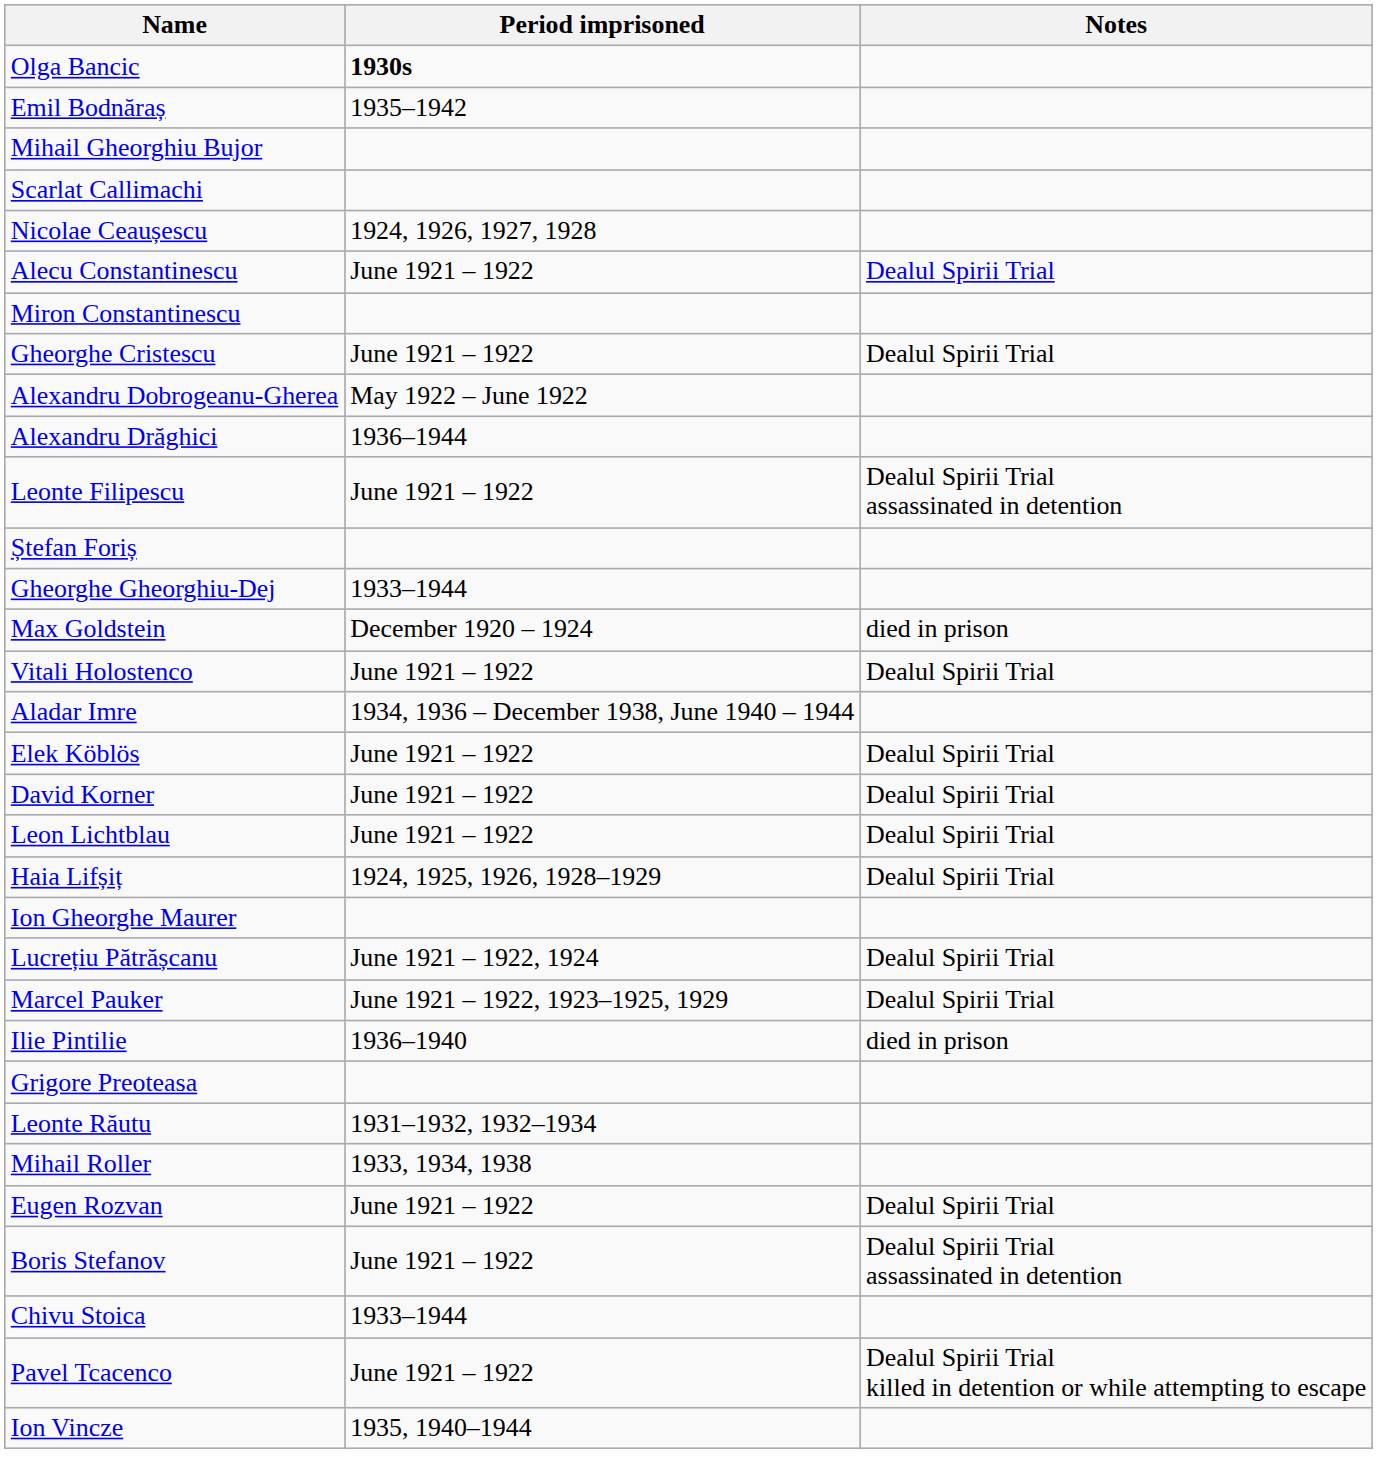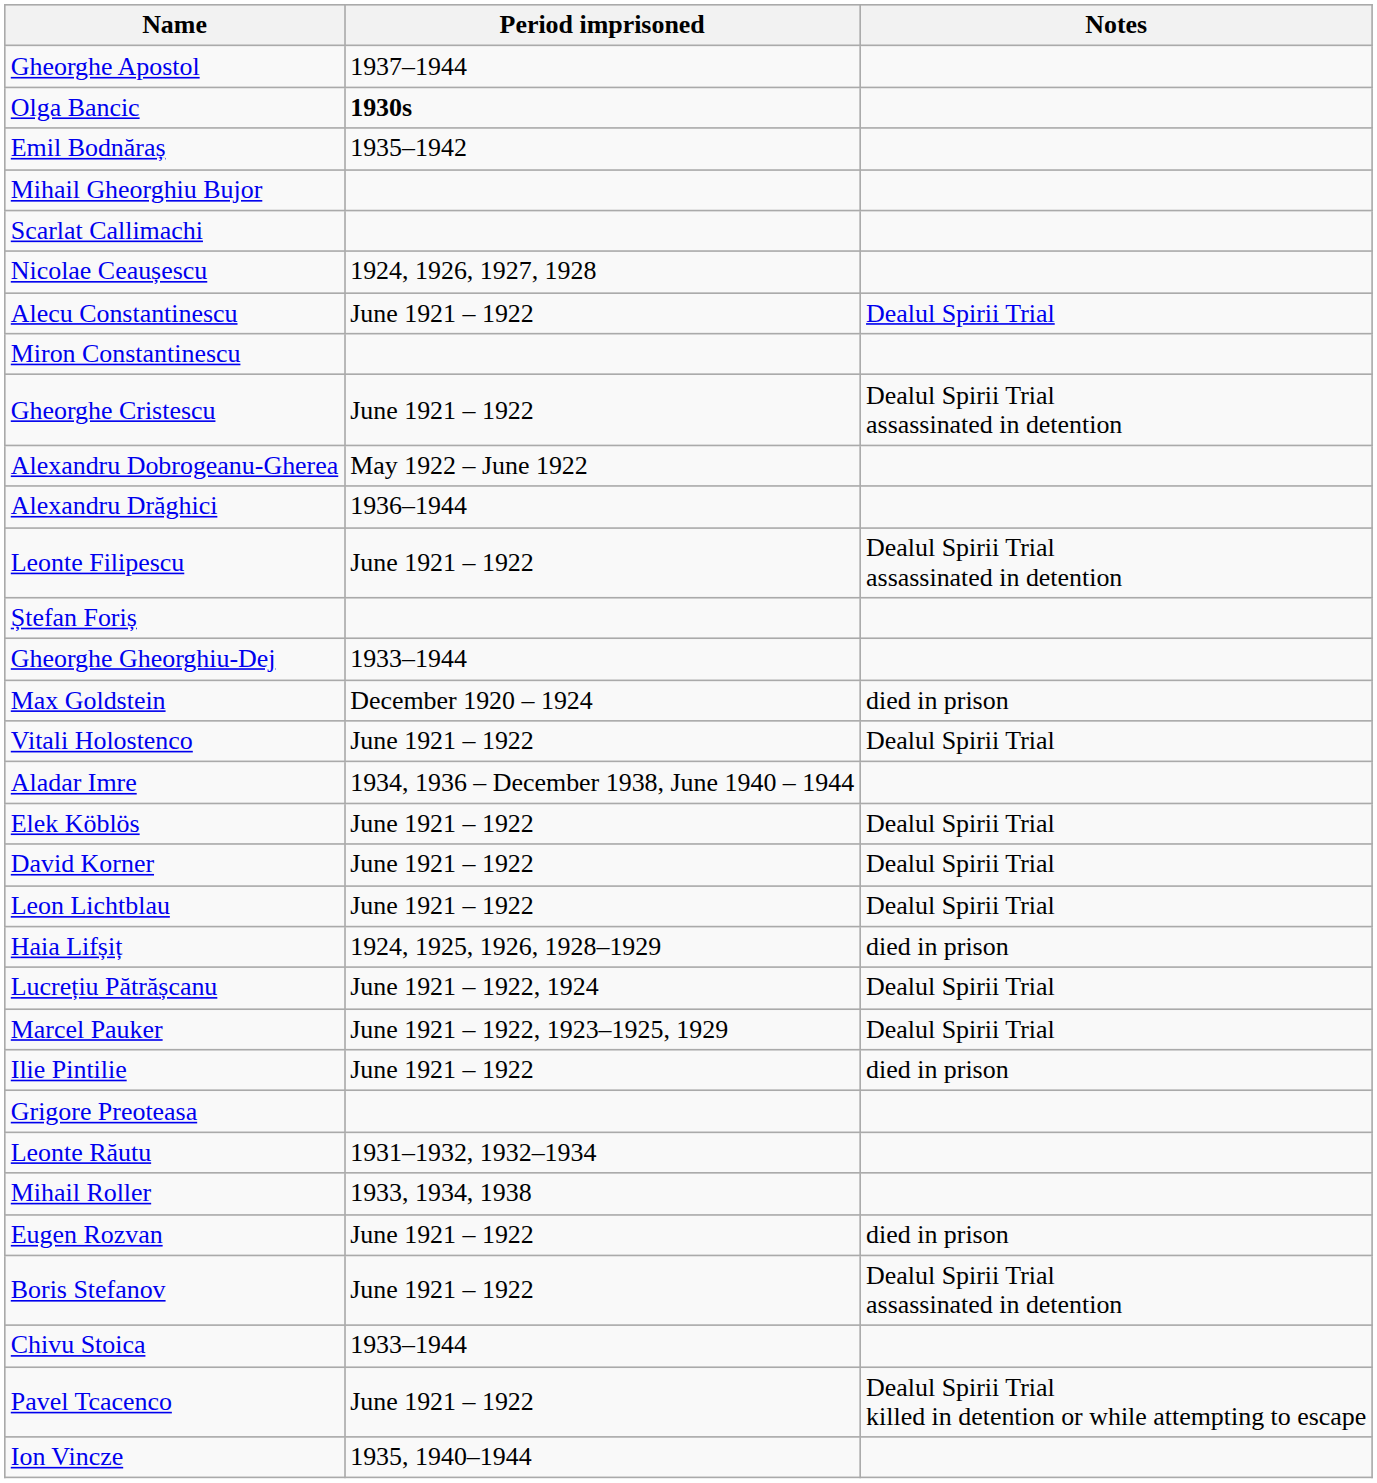 <table class="wikitable sortable">
 <tr>
 <th>Name</th>
 <th>Period imprisoned</th>
 <th>Notes</th>
+</tr>
+<tr>
+<td><a href='#'>Gheorghe Apostol</a></td>
+<td>1937–1944</td>
+<td></td>
 </tr>
 <tr>
 <td><a href='#'>Olga Bancic</a></td>
 <td><strong>1930s</strong></td>
 <td></td>
 </tr>
 <tr>
 <td><a href='#'>Emil Bodnăraș</a></td>
 <td>1935–1942</td>
 <td></td>
 </tr>
 <tr>
 <td><a href='#'>Mihail Gheorghiu Bujor</a></td>
 <td></td>
 <td></td>
 </tr>
 <tr>
 <td><a href='#'>Scarlat Callimachi</a></td>
 <td></td>
 <td></td>
 </tr>
 <tr>
 <td><a href='#'>Nicolae Ceaușescu</a></td>
 <td>1924, 1926, 1927, 1928</td>
 <td></td>
 </tr>
 <tr>
 <td><a href='#'>Alecu Constantinescu</a></td>
 <td>June 1921 – 1922</td>
 <td><a href='#'>Dealul Spirii Trial</a></td>
 </tr>
 <tr>
 <td><a href='#'>Miron Constantinescu</a></td>
 <td></td>
 <td></td>
 </tr>
 <tr>
 <td><a href='#'>Gheorghe Cristescu</a></td>
 <td>June 1921 – 1922</td>
-<td>Dealul Spirii Trial</td>
+<td>Dealul Spirii Trial<br>assassinated in detention</td>
 </tr>
 <tr>
 <td><a href='#'>Alexandru Dobrogeanu-Gherea</a></td>
 <td>May 1922 – June 1922</td>
 <td></td>
 </tr>
 <tr>
 <td><a href='#'>Alexandru Drăghici</a></td>
 <td>1936–1944</td>
 <td></td>
 </tr>
 <tr>
 <td><a href='#'>Leonte Filipescu</a></td>
 <td>June 1921 – 1922</td>
 <td>Dealul Spirii Trial<br>assassinated in detention</td>
 </tr>
 <tr>
 <td><a href='#'>Ștefan Foriș</a></td>
 <td></td>
 <td></td>
 </tr>
 <tr>
 <td><a href='#'>Gheorghe Gheorghiu-Dej</a></td>
 <td>1933–1944</td>
 <td></td>
 </tr>
 <tr>
 <td><a href='#'>Max Goldstein</a></td>
 <td>December 1920 – 1924</td>
 <td>died in prison</td>
 </tr>
 <tr>
 <td><a href='#'>Vitali Holostenco</a></td>
 <td>June 1921 – 1922</td>
 <td>Dealul Spirii Trial</td>
 </tr>
 <tr>
 <td><a href='#'>Aladar Imre</a></td>
 <td>1934, 1936 – December 1938, June 1940 – 1944</td>
 <td></td>
 </tr>
 <tr>
 <td><a href='#'>Elek Köblös</a></td>
 <td>June 1921 – 1922</td>
 <td>Dealul Spirii Trial</td>
 </tr>
 <tr>
 <td><a href='#'>David Korner</a></td>
 <td>June 1921 – 1922</td>
 <td>Dealul Spirii Trial</td>
 </tr>
 <tr>
 <td><a href='#'>Leon Lichtblau</a></td>
 <td>June 1921 – 1922</td>
 <td>Dealul Spirii Trial</td>
 </tr>
 <tr>
 <td><a href='#'>Haia Lifșiț</a></td>
 <td>1924, 1925, 1926, 1928–1929</td>
-<td>Dealul Spirii Trial</td>
-</tr>
-<tr>
-<td><a href='#'>Ion Gheorghe Maurer</a></td>
-<td></td>
-<td></td>
+<td>died in prison</td>
 </tr>
 <tr>
 <td><a href='#'>Lucrețiu Pătrășcanu</a></td>
 <td>June 1921 – 1922, 1924</td>
 <td>Dealul Spirii Trial</td>
 </tr>
 <tr>
 <td><a href='#'>Marcel Pauker</a></td>
 <td>June 1921 – 1922, 1923–1925, 1929</td>
 <td>Dealul Spirii Trial</td>
 </tr>
 <tr>
 <td><a href='#'>Ilie Pintilie</a></td>
-<td>1936–1940</td>
+<td>June 1921 – 1922</td>
 <td>died in prison</td>
 </tr>
 <tr>
 <td><a href='#'>Grigore Preoteasa</a></td>
 <td></td>
 <td></td>
 </tr>
 <tr>
 <td><a href='#'>Leonte Răutu</a></td>
 <td>1931–1932, 1932–1934</td>
 <td></td>
 </tr>
 <tr>
 <td><a href='#'>Mihail Roller</a></td>
 <td>1933, 1934, 1938</td>
 <td></td>
 </tr>
 <tr>
 <td><a href='#'>Eugen Rozvan</a></td>
 <td>June 1921 – 1922</td>
-<td>Dealul Spirii Trial</td>
+<td>died in prison</td>
 </tr>
 <tr>
 <td><a href='#'>Boris Stefanov</a></td>
 <td>June 1921 – 1922</td>
 <td>Dealul Spirii Trial<br>assassinated in detention</td>
 </tr>
 <tr>
 <td><a href='#'>Chivu Stoica</a></td>
 <td>1933–1944</td>
 <td></td>
 </tr>
 <tr>
 <td><a href='#'>Pavel Tcacenco</a></td>
 <td>June 1921 – 1922</td>
 <td>Dealul Spirii Trial<br>killed in detention or while attempting to escape</td>
 </tr>
 <tr>
 <td><a href='#'>Ion Vincze</a></td>
 <td>1935, 1940–1944</td>
 <td></td>
 </tr>
 </table>
